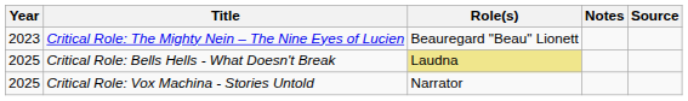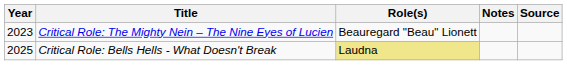 <table class="wikitable sortable">
 <tr>
 <th>Year</th>
 <th>Title</th>
 <th>Role(s)</th>
 <th>Notes</th>
 <th>Source</th>
 </tr>
 <tr>
 <td>2023</td>
 <td><em><a href='#'>Critical Role: The Mighty Nein – The Nine Eyes of Lucien</a></em></td>
 <td>Beauregard "Beau" Lionett</td>
 <td></td>
 <td></td>
 </tr>
 <tr>
 <td>2025</td>
 <td><em>Critical Role: Bells Hells - What Doesn't Break</em></td>
 <td style="background: khaki;">Laudna</td>
 <td></td>
 <td></td>
 </tr>
-<tr>
-<td>2025</td>
-<td><em>Critical Role: Vox Machina - Stories Untold</em></td>
-<td>Narrator</td>
-<td></td>
-<td></td>
-</tr>
 </table>
